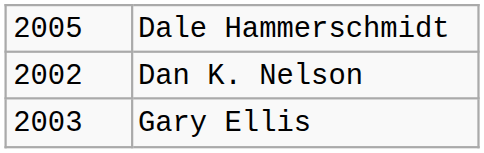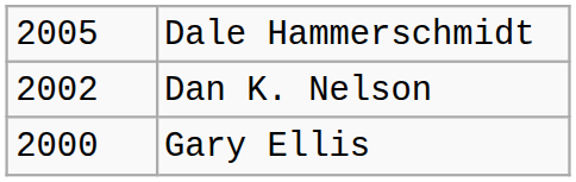 <table class="wikitable" style="margin: 1em auto 1em auto;">
 <tr>
 <td width="50pt">2005</td>
 <td width="150pt">Dale Hammerschmidt</td>
 </tr>
 <tr>
 <td>2002</td>
 <td>Dan K. Nelson</td>
 </tr>
 <tr>
-<td>2003</td>
+<td>2000</td>
 <td>Gary Ellis</td>
 </tr>
 </table>
